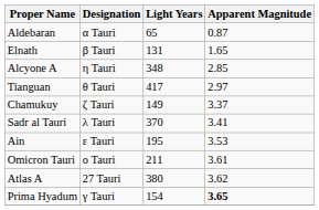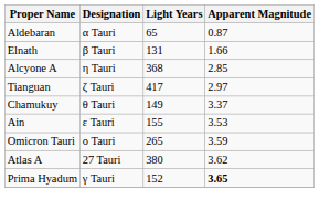 <table class="wikitable sortable">
 <tr>
 <th>Proper Name</th>
 <th>Designation</th>
 <th>Light Years</th>
 <th>Apparent Magnitude</th>
 </tr>
 <tr>
 <td>Aldebaran</td>
 <td>α Tauri</td>
 <td>65</td>
 <td>0.87</td>
 </tr>
 <tr>
 <td>Elnath</td>
 <td>β Tauri</td>
 <td>131</td>
-<td>1.65</td>
+<td>1.66</td>
 </tr>
 <tr>
 <td>Alcyone A</td>
 <td>η Tauri</td>
-<td>348</td>
+<td>368</td>
 <td>2.85</td>
 </tr>
 <tr>
 <td>Tianguan</td>
-<td>θ Tauri</td>
+<td>ζ Tauri</td>
 <td>417</td>
 <td>2.97</td>
 </tr>
 <tr>
 <td>Chamukuy</td>
-<td>ζ Tauri</td>
+<td>θ Tauri</td>
 <td>149</td>
 <td>3.37</td>
 </tr>
 <tr>
-<td>Sadr al Tauri</td>
-<td>λ Tauri</td>
-<td>370</td>
-<td>3.41</td>
-</tr>
-<tr>
 <td>Ain</td>
 <td>ε Tauri</td>
-<td>195</td>
+<td>155</td>
 <td>3.53</td>
 </tr>
 <tr>
 <td>Omicron Tauri</td>
 <td>ο Tauri</td>
-<td>211</td>
-<td>3.61</td>
+<td>265</td>
+<td>3.59</td>
 </tr>
 <tr>
 <td>Atlas A</td>
 <td>27 Tauri</td>
 <td>380</td>
 <td>3.62</td>
 </tr>
 <tr>
 <td>Prima Hyadum</td>
 <td>γ Tauri</td>
-<td>154</td>
+<td>152</td>
 <td><strong>3.65</strong></td>
 </tr>
 <tr>
 </tr>
 </table>
